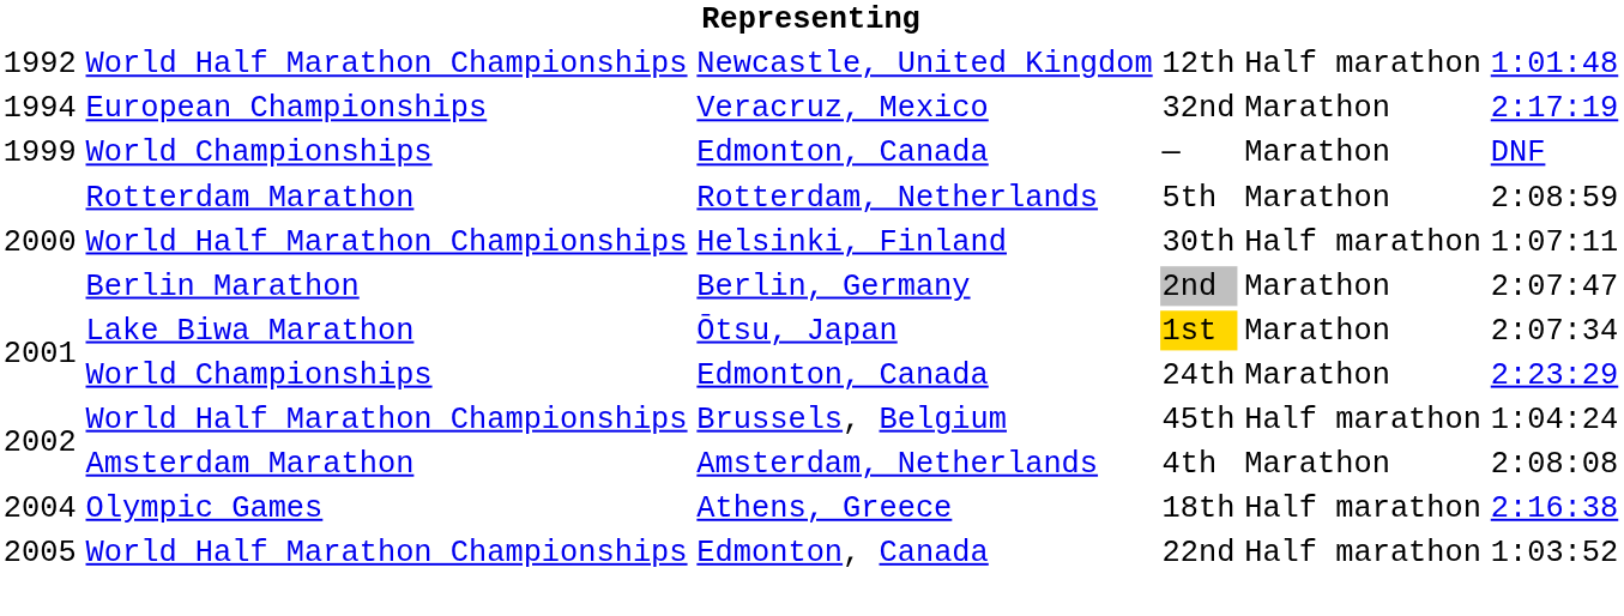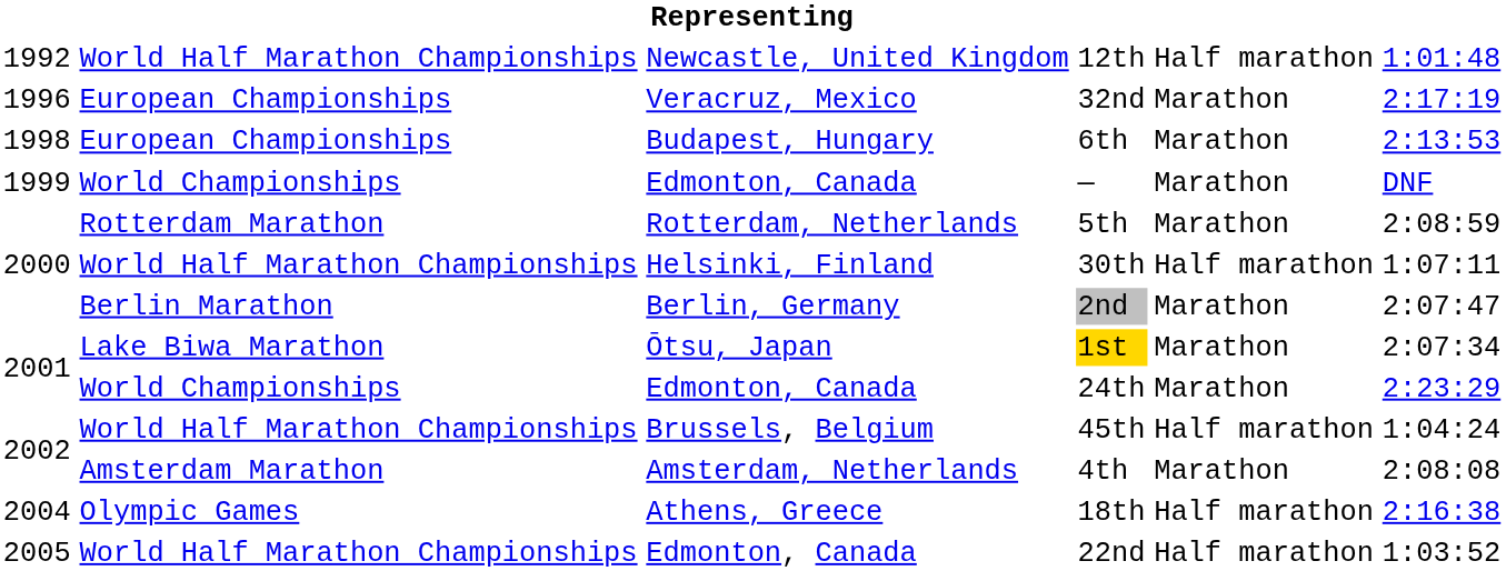 <table>
 <tr>
 <th colspan="6">Representing </th>
 </tr>
 <tr>
 <td>1992</td>
 <td><a href='#'>World Half Marathon Championships</a></td>
 <td><a href='#'>Newcastle, United Kingdom</a></td>
 <td>12th</td>
 <td>Half marathon</td>
 <td><a href='#'>1:01:48</a></td>
 </tr>
 <tr>
-<td>1994</td>
+<td>1996</td>
 <td><a href='#'>European Championships</a></td>
 <td><a href='#'>Veracruz, Mexico</a></td>
 <td>32nd</td>
 <td>Marathon</td>
 <td><a href='#'>2:17:19</a></td>
+</tr>
+<tr>
+<td>1998</td>
+<td><a href='#'>European Championships</a></td>
+<td><a href='#'>Budapest, Hungary</a></td>
+<td>6th</td>
+<td>Marathon</td>
+<td><a href='#'>2:13:53</a></td>
 </tr>
 <tr>
 <td>1999</td>
 <td><a href='#'>World Championships</a></td>
 <td><a href='#'>Edmonton, Canada</a></td>
 <td>—</td>
 <td>Marathon</td>
 <td><a href='#'>DNF</a></td>
 </tr>
 <tr>
 <td rowspan=3>2000</td>
 <td><a href='#'>Rotterdam Marathon</a></td>
 <td><a href='#'>Rotterdam, Netherlands</a></td>
 <td>5th</td>
 <td>Marathon</td>
 <td>2:08:59</td>
 </tr>
 <tr>
 <td><a href='#'>World Half Marathon Championships</a></td>
 <td><a href='#'>Helsinki, Finland</a></td>
 <td>30th</td>
 <td>Half marathon</td>
 <td>1:07:11</td>
 </tr>
 <tr>
 <td><a href='#'>Berlin Marathon</a></td>
 <td><a href='#'>Berlin, Germany</a></td>
 <td bgcolor="silver">2nd</td>
 <td>Marathon</td>
 <td>2:07:47</td>
 </tr>
 <tr>
 <td rowspan=2>2001</td>
 <td><a href='#'>Lake Biwa Marathon</a></td>
 <td><a href='#'>Ōtsu, Japan</a></td>
 <td bgcolor="gold">1st</td>
 <td>Marathon</td>
 <td>2:07:34</td>
 </tr>
 <tr>
 <td><a href='#'>World Championships</a></td>
 <td><a href='#'>Edmonton, Canada</a></td>
 <td>24th</td>
 <td>Marathon</td>
 <td><a href='#'>2:23:29</a></td>
 </tr>
 <tr>
 <td rowspan=2>2002</td>
 <td><a href='#'>World Half Marathon Championships</a></td>
 <td><a href='#'>Brussels</a>, <a href='#'>Belgium</a></td>
 <td>45th</td>
 <td>Half marathon</td>
 <td>1:04:24</td>
 </tr>
 <tr>
 <td><a href='#'>Amsterdam Marathon</a></td>
 <td><a href='#'>Amsterdam, Netherlands</a></td>
 <td>4th</td>
 <td>Marathon</td>
 <td>2:08:08</td>
 </tr>
 <tr>
 <td>2004</td>
 <td><a href='#'>Olympic Games</a></td>
 <td><a href='#'>Athens, Greece</a></td>
 <td>18th</td>
 <td>Half marathon</td>
 <td><a href='#'>2:16:38</a></td>
 </tr>
 <tr>
 <td>2005</td>
 <td><a href='#'>World Half Marathon Championships</a></td>
 <td><a href='#'>Edmonton</a>, <a href='#'>Canada</a></td>
 <td>22nd</td>
 <td>Half marathon</td>
 <td>1:03:52</td>
 </tr>
 </table>
